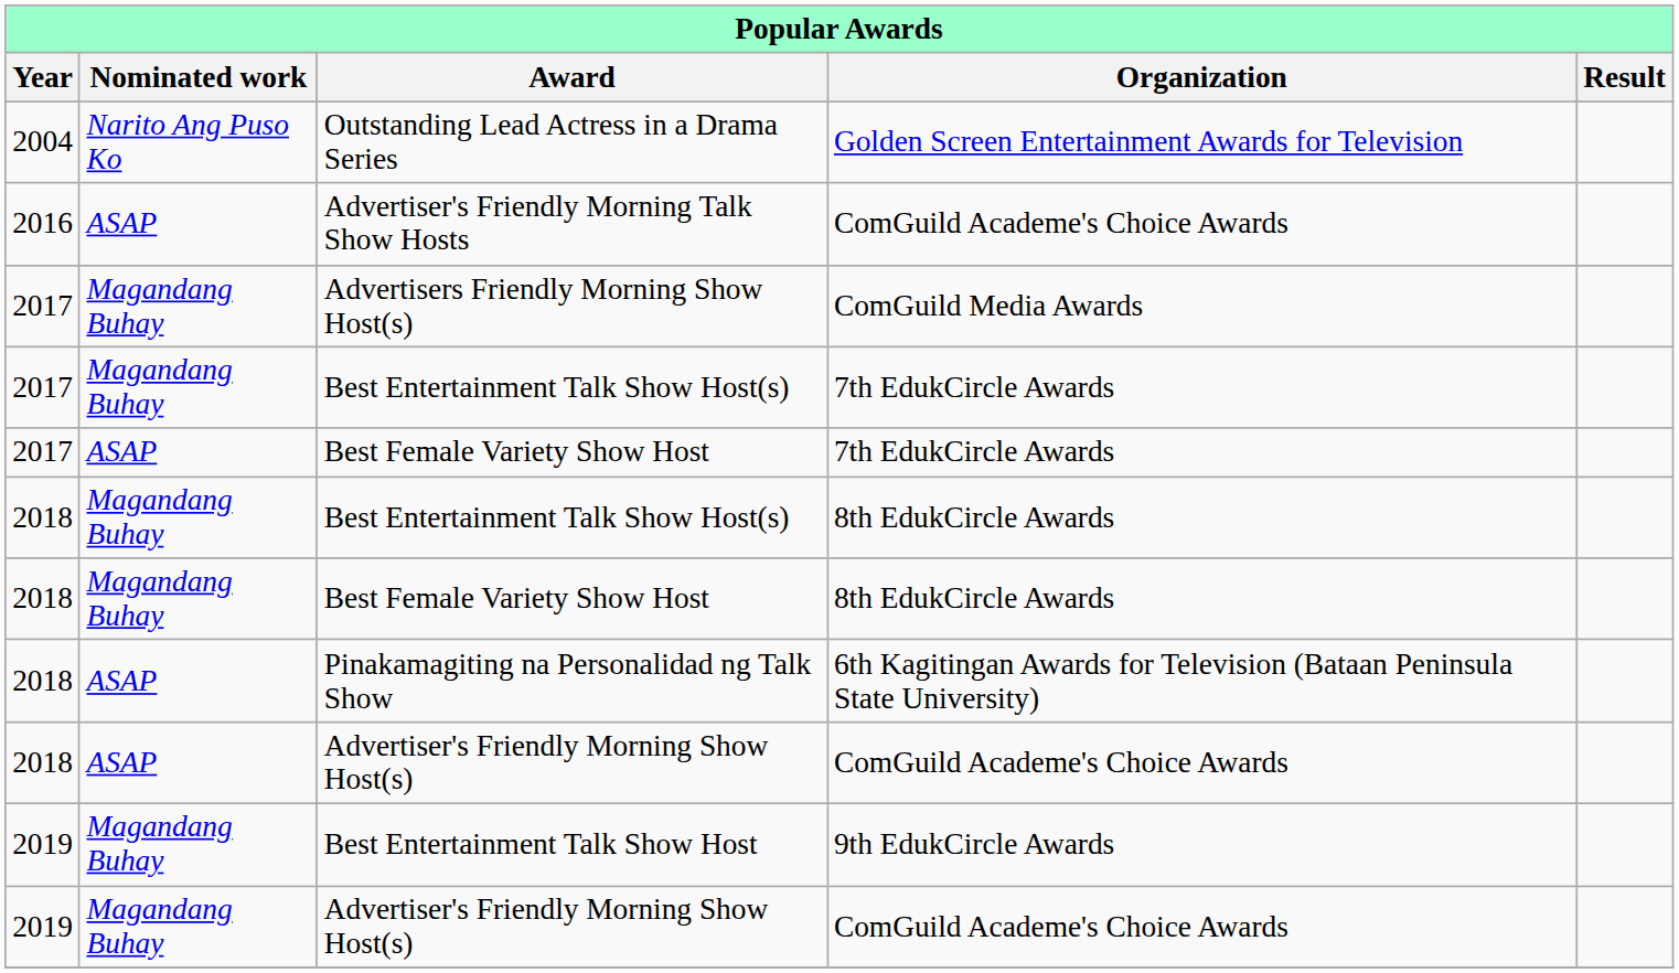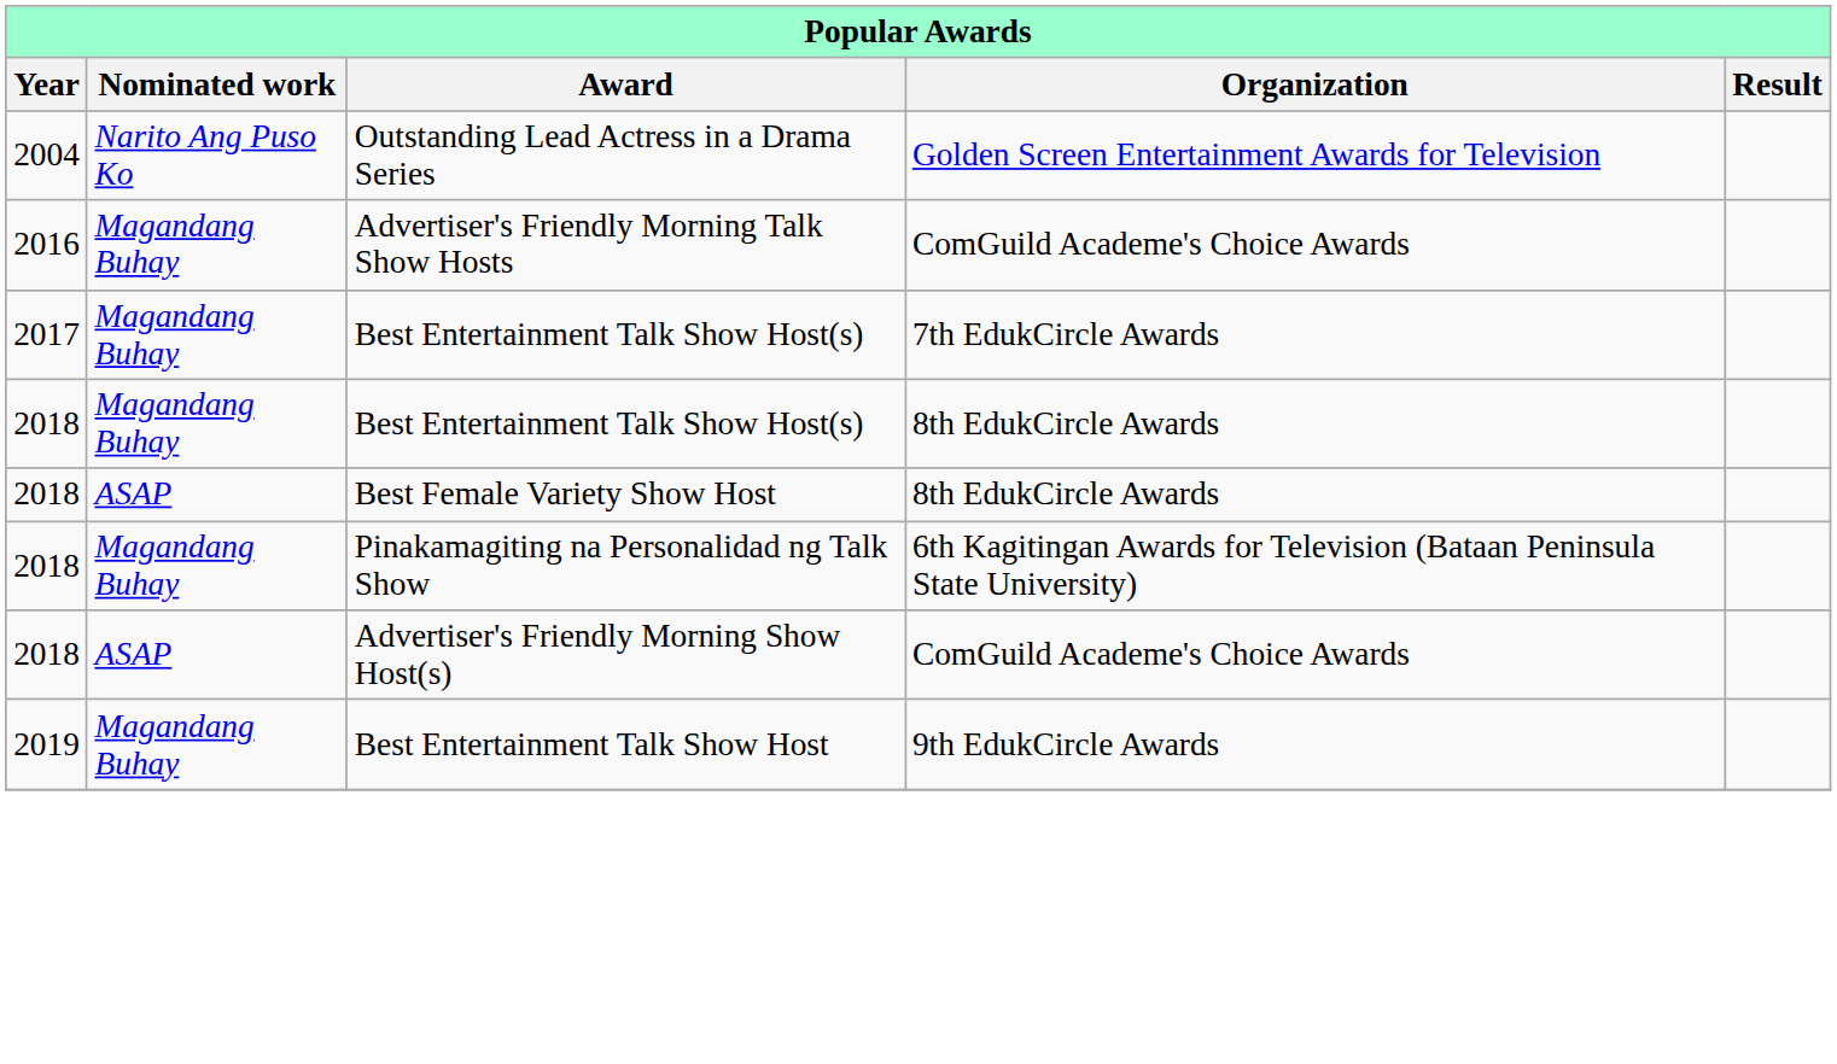 <table width="70%" class="wikitable sortable">
 <tr>
 <th colspan="5" - style="background:#99FFCC;" align="center">Popular Awards</th>
 </tr>
 <tr>
 <th>Year</th>
 <th>Nominated work</th>
 <th>Award</th>
 <th>Organization</th>
 <th>Result</th>
 </tr>
 <tr>
 <td>2004</td>
 <td><em><a href='#'>Narito Ang Puso Ko</a></em></td>
 <td>Outstanding Lead Actress in a Drama Series</td>
 <td><a href='#'>Golden Screen Entertainment Awards for Television</a></td>
 <td></td>
 </tr>
 <tr>
 <td>2016</td>
-<td><em><a href='#'>ASAP</a></em></td>
+<td><em><a href='#'>Magandang Buhay</a></em></td>
 <td>Advertiser's Friendly Morning Talk Show Hosts</td>
 <td>ComGuild Academe's Choice Awards</td>
 <td></td>
 </tr>
 <tr>
 <td>2017</td>
 <td><em><a href='#'>Magandang Buhay</a></em></td>
-<td>Advertisers Friendly Morning Show Host(s)</td>
-<td>ComGuild Media Awards</td>
-<td></td>
-</tr>
-<tr>
-<td>2017</td>
-<td><em><a href='#'>Magandang Buhay</a></em></td>
 <td>Best Entertainment Talk Show Host(s)</td>
-<td>7th EdukCircle Awards</td>
-<td></td>
-</tr>
-<tr>
-<td>2017</td>
-<td><em><a href='#'>ASAP</a></em></td>
-<td>Best Female Variety Show Host</td>
 <td>7th EdukCircle Awards</td>
 <td></td>
 </tr>
 <tr>
 <td>2018</td>
 <td><em><a href='#'>Magandang Buhay</a></em></td>
 <td>Best Entertainment Talk Show Host(s)</td>
 <td>8th EdukCircle Awards</td>
 <td></td>
 </tr>
 <tr>
 <td>2018</td>
-<td><em><a href='#'>Magandang Buhay</a></em></td>
+<td><em><a href='#'>ASAP</a></em></td>
 <td>Best Female Variety Show Host</td>
 <td>8th EdukCircle Awards</td>
 <td></td>
 </tr>
 <tr>
 <td>2018</td>
-<td><em><a href='#'>ASAP</a></em></td>
+<td><em><a href='#'>Magandang Buhay</a></em></td>
 <td>Pinakamagiting na Personalidad ng Talk Show</td>
 <td>6th Kagitingan Awards for Television (Bataan Peninsula State University)</td>
 <td></td>
 </tr>
 <tr>
 <td>2018</td>
 <td><em><a href='#'>ASAP</a></em></td>
 <td>Advertiser's Friendly Morning Show Host(s)</td>
 <td>ComGuild Academe's Choice Awards</td>
 <td></td>
 </tr>
 <tr>
 <td>2019</td>
 <td><em><a href='#'>Magandang Buhay</a></em></td>
 <td>Best Entertainment Talk Show Host</td>
 <td>9th EdukCircle Awards</td>
 <td></td>
 </tr>
 <tr>
-<td>2019</td>
-<td><em><a href='#'>Magandang Buhay</a></em></td>
-<td>Advertiser's Friendly Morning Show Host(s)</td>
-<td>ComGuild Academe's Choice Awards</td>
-<td></td>
-</tr>
-<tr>
 </tr>
 </table>
